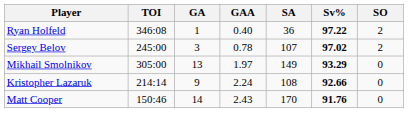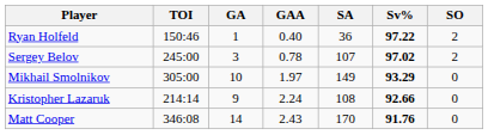 <table class="wikitable sortable" style="text-align:center;">
 <tr>
 <th style="width:175px;">Player</th>
 <th style="width:60px;">TOI</th>
 <th style="width:60px;">GA</th>
 <th style="width:60px;">GAA</th>
 <th style="width:60px;">SA</th>
 <th style="width:60px;">Sv%</th>
 <th style="width:60px;">SO</th>
 </tr>
 <tr>
 <td style="text-align:left;"> <a href='#'>Ryan Holfeld</a></td>
-<td>346:08</td>
+<td>150:46</td>
 <td>1</td>
 <td>0.40</td>
 <td>36</td>
 <td><strong>97.22</strong></td>
 <td>2</td>
 </tr>
 <tr>
 <td style="text-align:left;"> <a href='#'>Sergey Belov</a></td>
 <td>245:00</td>
 <td>3</td>
 <td>0.78</td>
 <td>107</td>
 <td><strong>97.02</strong></td>
 <td>2</td>
 </tr>
 <tr>
 <td style="text-align:left;"> <a href='#'>Mikhail Smolnikov</a></td>
 <td>305:00</td>
-<td>13</td>
+<td>10</td>
 <td>1.97</td>
 <td>149</td>
 <td><strong>93.29</strong></td>
 <td>0</td>
 </tr>
 <tr>
 <td style="text-align:left;"> <a href='#'>Kristopher Lazaruk</a></td>
 <td>214:14</td>
 <td>9</td>
 <td>2.24</td>
 <td>108</td>
 <td><strong>92.66</strong></td>
 <td>0</td>
 </tr>
 <tr>
 <td style="text-align:left;"> <a href='#'>Matt Cooper</a></td>
-<td>150:46</td>
+<td>346:08</td>
 <td>14</td>
 <td>2.43</td>
 <td>170</td>
 <td><strong>91.76</strong></td>
 <td>0</td>
 </tr>
 </table>
